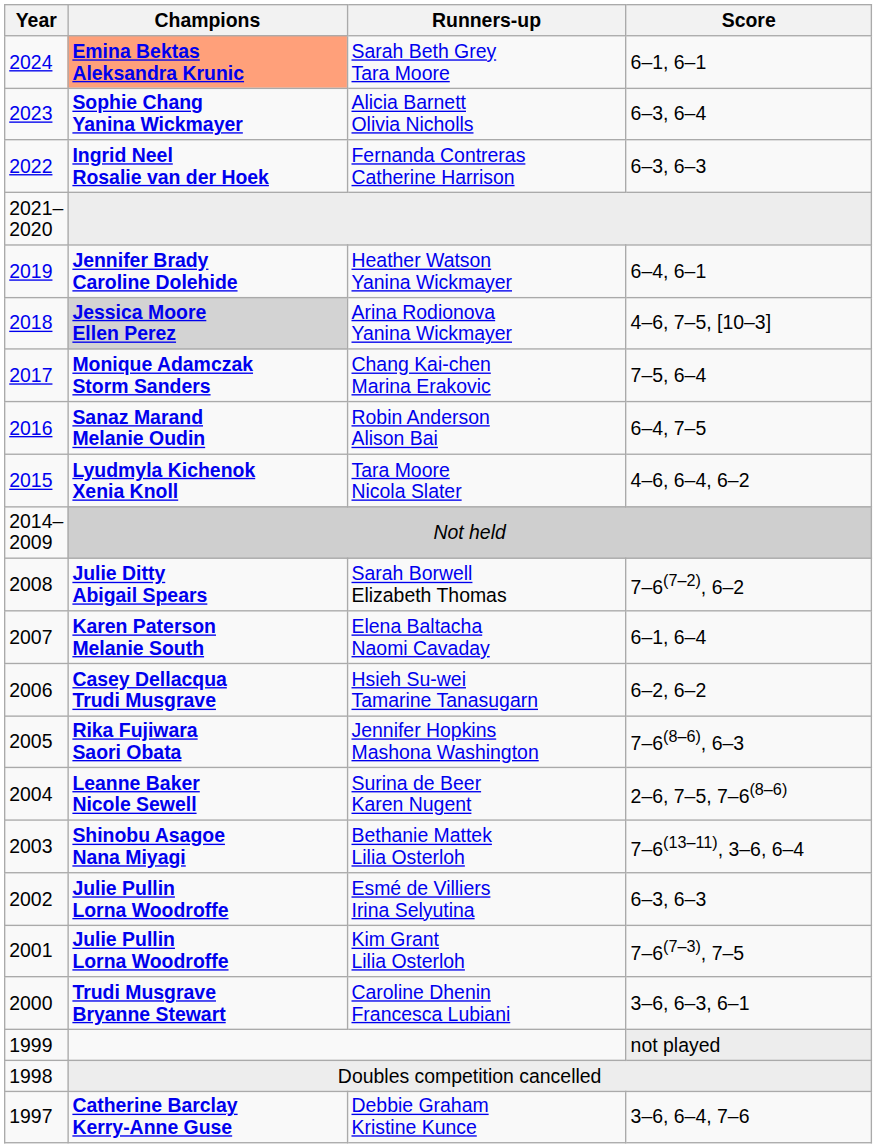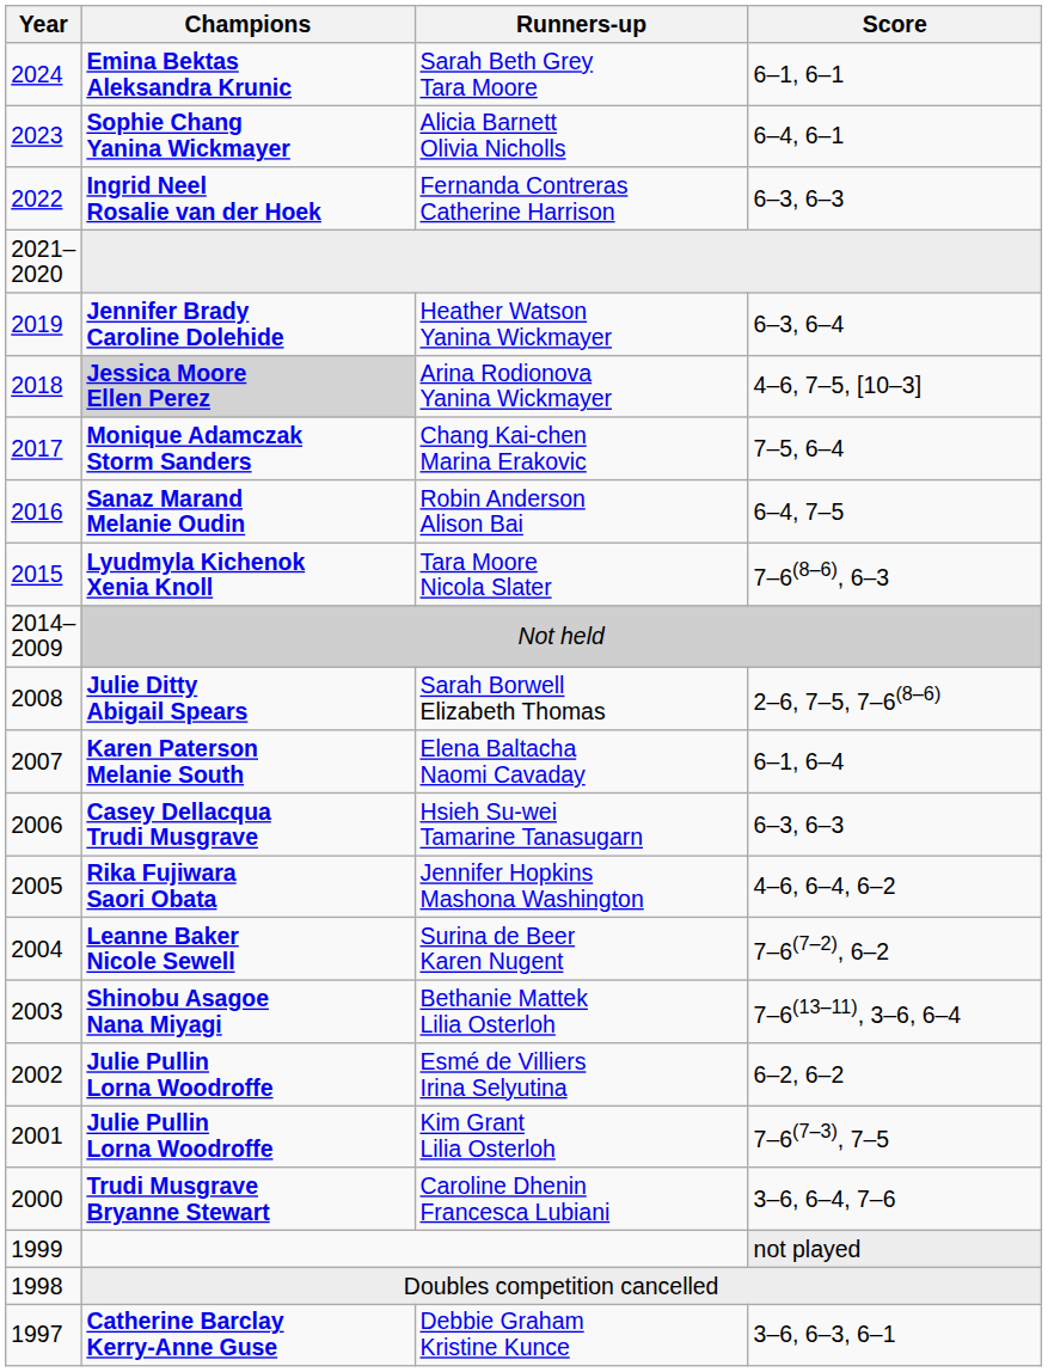 <table class="wikitable" style="font-size:90%">
 <tr>
 <th>Year</th>
 <th width="200">Champions</th>
 <th width="200">Runners-up</th>
 <th width="175">Score</th>
 </tr>
 <tr>
 <td><a href='#'>2024</a></td>
-<td style="background: lightsalmon;"> <strong><a href='#'>Emina Bektas</a></strong> <br>  <strong><a href='#'>Aleksandra Krunic</a></strong></td>
+<td> <strong><a href='#'>Emina Bektas</a></strong> <br>  <strong><a href='#'>Aleksandra Krunic</a></strong></td>
 <td> <a href='#'>Sarah Beth Grey</a> <br>  <a href='#'>Tara Moore</a></td>
 <td>6–1, 6–1</td>
 </tr>
 <tr>
 <td><a href='#'>2023</a></td>
 <td> <strong><a href='#'>Sophie Chang</a></strong> <br>  <strong><a href='#'>Yanina Wickmayer</a></strong></td>
 <td> <a href='#'>Alicia Barnett</a> <br>  <a href='#'>Olivia Nicholls</a></td>
-<td>6–3, 6–4</td>
+<td>6–4, 6–1</td>
 </tr>
 <tr>
 <td><a href='#'>2022</a></td>
 <td> <strong><a href='#'>Ingrid Neel</a></strong> <br>  <strong><a href='#'>Rosalie van der Hoek</a></strong></td>
 <td> <a href='#'>Fernanda Contreras</a> <br>  <a href='#'>Catherine Harrison</a></td>
 <td>6–3, 6–3</td>
 </tr>
 <tr>
 <td>2021–<br>2020</td>
 <td colspan="3" bgcolor="#ededed"></td>
 </tr>
 <tr>
 <td><a href='#'>2019</a></td>
 <td> <strong><a href='#'>Jennifer Brady</a></strong> <br>  <strong><a href='#'>Caroline Dolehide</a></strong></td>
 <td> <a href='#'>Heather Watson</a> <br>  <a href='#'>Yanina Wickmayer</a></td>
-<td>6–4, 6–1</td>
+<td>6–3, 6–4</td>
 </tr>
 <tr>
 <td><a href='#'>2018</a></td>
 <td style="background: lightgrey;"> <strong><a href='#'>Jessica Moore</a></strong> <br>  <strong><a href='#'>Ellen Perez</a></strong></td>
 <td> <a href='#'>Arina Rodionova</a> <br>  <a href='#'>Yanina Wickmayer</a></td>
 <td>4–6, 7–5, [10–3]</td>
 </tr>
 <tr>
 <td><a href='#'>2017</a></td>
 <td> <strong><a href='#'>Monique Adamczak</a></strong> <br>  <strong><a href='#'>Storm Sanders</a></strong></td>
 <td> <a href='#'>Chang Kai-chen</a> <br>  <a href='#'>Marina Erakovic</a></td>
 <td>7–5, 6–4</td>
 </tr>
 <tr>
 <td><a href='#'>2016</a></td>
 <td> <strong><a href='#'>Sanaz Marand</a></strong> <br>  <strong><a href='#'>Melanie Oudin</a></strong></td>
 <td> <a href='#'>Robin Anderson</a> <br>  <a href='#'>Alison Bai</a></td>
 <td>6–4, 7–5</td>
 </tr>
 <tr>
 <td><a href='#'>2015</a></td>
 <td> <strong><a href='#'>Lyudmyla Kichenok</a></strong> <br>  <strong><a href='#'>Xenia Knoll</a></strong></td>
 <td> <a href='#'>Tara Moore</a> <br>  <a href='#'>Nicola Slater</a></td>
-<td>4–6, 6–4, 6–2</td>
+<td>7–6<sup>(8–6)</sup>, 6–3</td>
 </tr>
 <tr>
 <td>2014–<br>2009</td>
 <td colspan=3 align=center style="background:#cfcfcf"><em>Not held</em></td>
 </tr>
 <tr>
 <td>2008</td>
 <td> <strong><a href='#'>Julie Ditty</a></strong> <br>  <strong><a href='#'>Abigail Spears</a></strong></td>
 <td> <a href='#'>Sarah Borwell</a> <br>  Elizabeth Thomas</td>
-<td>7–6<sup>(7–2)</sup>, 6–2</td>
+<td>2–6, 7–5, 7–6<sup>(8–6)</sup></td>
 </tr>
 <tr>
 <td>2007</td>
 <td> <strong><a href='#'>Karen Paterson</a></strong> <br>  <strong><a href='#'>Melanie South</a></strong></td>
 <td> <a href='#'>Elena Baltacha</a> <br>  <a href='#'>Naomi Cavaday</a></td>
 <td>6–1, 6–4</td>
 </tr>
 <tr>
 <td>2006</td>
 <td> <strong><a href='#'>Casey Dellacqua</a></strong> <br>  <strong><a href='#'>Trudi Musgrave</a></strong></td>
 <td> <a href='#'>Hsieh Su-wei</a> <br>  <a href='#'>Tamarine Tanasugarn</a></td>
-<td>6–2, 6–2</td>
+<td>6–3, 6–3</td>
 </tr>
 <tr>
 <td>2005</td>
 <td> <strong><a href='#'>Rika Fujiwara</a></strong> <br>  <strong><a href='#'>Saori Obata</a></strong></td>
 <td> <a href='#'>Jennifer Hopkins</a> <br>  <a href='#'>Mashona Washington</a></td>
-<td>7–6<sup>(8–6)</sup>, 6–3</td>
+<td>4–6, 6–4, 6–2</td>
 </tr>
 <tr>
 <td>2004</td>
 <td> <strong><a href='#'>Leanne Baker</a></strong> <br>  <strong><a href='#'>Nicole Sewell</a></strong></td>
 <td> <a href='#'>Surina de Beer</a> <br>  <a href='#'>Karen Nugent</a></td>
-<td>2–6, 7–5, 7–6<sup>(8–6)</sup></td>
+<td>7–6<sup>(7–2)</sup>, 6–2</td>
 </tr>
 <tr>
 <td>2003</td>
 <td> <strong><a href='#'>Shinobu Asagoe</a></strong> <br>  <strong><a href='#'>Nana Miyagi</a></strong></td>
 <td> <a href='#'>Bethanie Mattek</a> <br>  <a href='#'>Lilia Osterloh</a></td>
 <td>7–6<sup>(13–11)</sup>, 3–6, 6–4</td>
 </tr>
 <tr>
 <td>2002</td>
 <td> <strong><a href='#'>Julie Pullin</a></strong> <br>  <strong><a href='#'>Lorna Woodroffe</a></strong></td>
 <td> <a href='#'>Esmé de Villiers</a> <br>  <a href='#'>Irina Selyutina</a></td>
-<td>6–3, 6–3</td>
+<td>6–2, 6–2</td>
 </tr>
 <tr>
 <td>2001</td>
 <td> <strong><a href='#'>Julie Pullin</a></strong> <br>  <strong><a href='#'>Lorna Woodroffe</a></strong></td>
 <td> <a href='#'>Kim Grant</a> <br>  <a href='#'>Lilia Osterloh</a></td>
 <td>7–6<sup>(7–3)</sup>, 7–5</td>
 </tr>
 <tr>
 <td>2000</td>
 <td> <strong><a href='#'>Trudi Musgrave</a></strong> <br>  <strong><a href='#'>Bryanne Stewart</a></strong></td>
 <td> <a href='#'>Caroline Dhenin</a> <br>  <a href='#'>Francesca Lubiani</a></td>
-<td>3–6, 6–3, 6–1</td>
+<td>3–6, 6–4, 7–6</td>
 </tr>
 <tr>
 <td>1999</td>
 <td colspan=2></td>
 <td colspan="1" style="text-align:left; background:#ededed;">not played</td>
 </tr>
 <tr>
 <td>1998</td>
 <td colspan="3" style="text-align:center; background:#ededed;">Doubles competition cancelled</td>
 </tr>
 <tr>
 <td>1997</td>
 <td> <strong><a href='#'>Catherine Barclay</a></strong> <br>  <strong><a href='#'>Kerry-Anne Guse</a></strong></td>
 <td> <a href='#'>Debbie Graham</a> <br>  <a href='#'>Kristine Kunce</a></td>
-<td>3–6, 6–4, 7–6</td>
+<td>3–6, 6–3, 6–1</td>
 </tr>
 </table>
